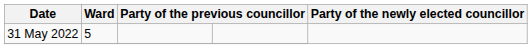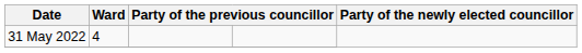 <table class="wikitable">
 <tr>
 <th>Date</th>
 <th>Ward</th>
 <th colspan=2>Party of the previous councillor</th>
 <th colspan=2>Party of the newly elected councillor</th>
 </tr>
 <tr>
 <td>31 May 2022</td>
-<td>5</td>
+<td>4</td>
 <td></td>
 <td></td>
 </tr>
 <tr>
 </tr>
 </table>
